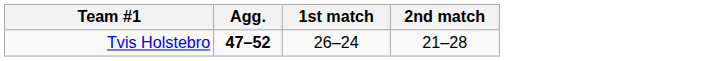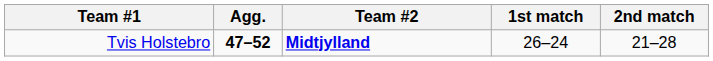 <table class=wikitable style="text-align:center">
 <tr>
 <th width=200>Team #1</th>
 <th width=60>Agg.</th>
+<th width=200>Team #2</th>
 <th width=100>1st match</th>
 <th width=100>2nd match</th>
 </tr>
 <tr>
 <td align=right><a href='#'>Tvis Holstebro</a> </td>
 <td><strong>47–52</strong></td>
+<td align=left> <strong><a href='#'>Midtjylland</a></strong></td>
 <td align=center>26–24</td>
 <td align=center>21–28</td>
 </tr>
 </table>
